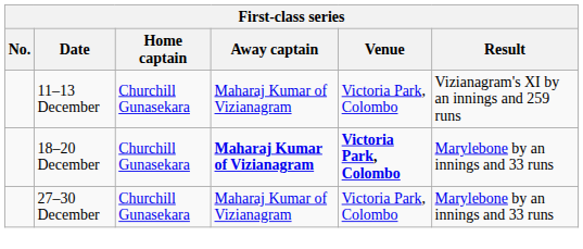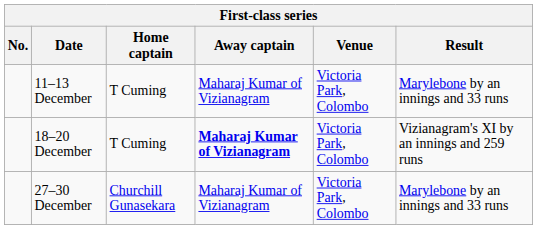 <table class="wikitable">
 <tr>
 <th colspan="9">First-class series</th>
 </tr>
 <tr>
 <th>No.</th>
 <th>Date</th>
 <th>Home captain</th>
 <th>Away captain</th>
 <th>Venue</th>
 <th>Result</th>
 </tr>
 <tr>
 <td></td>
 <td>11–13 December</td>
-<td><a href='#'>Churchill Gunasekara</a></td>
+<td>T Cuming</td>
 <td><a href='#'>Maharaj Kumar of Vizianagram</a></td>
 <td><a href='#'>Victoria Park</a>, <a href='#'>Colombo</a></td>
-<td>Vizianagram's XI by an innings and 259 runs</td>
+<td><a href='#'>Marylebone</a> by an innings and 33 runs</td>
 </tr>
 <tr>
 <td></td>
 <td>18–20 December</td>
-<td><a href='#'>Churchill Gunasekara</a></td>
+<td>T Cuming</td>
 <td><strong><a href='#'>Maharaj Kumar of Vizianagram</a></strong></td>
-<td><strong><a href='#'>Victoria Park</a>, <a href='#'>Colombo</a></strong></td>
-<td><a href='#'>Marylebone</a> by an innings and 33 runs</td>
+<td><a href='#'>Victoria Park</a>, <a href='#'>Colombo</a></td>
+<td>Vizianagram's XI by an innings and 259 runs</td>
 </tr>
 <tr>
 <td></td>
 <td>27–30 December</td>
 <td><a href='#'>Churchill Gunasekara</a></td>
 <td><a href='#'>Maharaj Kumar of Vizianagram</a></td>
 <td><a href='#'>Victoria Park</a>, <a href='#'>Colombo</a></td>
 <td><a href='#'>Marylebone</a> by an innings and 33 runs</td>
 </tr>
 </table>
